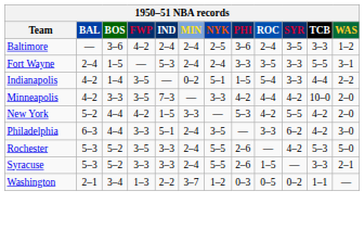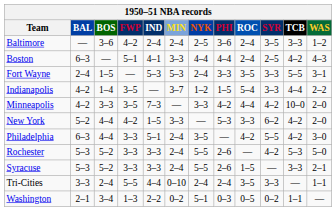 <table class="wikitable" style="font-size:95%; text-align:center;">
 <tr>
 <th colspan=12>1950–51 NBA records</th>
 </tr>
 <tr>
 <th width=100>Team</th>
 <th style="background:#003EA4;color:#FFFFFF;width=35">BAL</th>
 <th style="background:#006400;color:#FFFFFF;width=35">BOS</th>
 <th style="background:#012F6B;color:#D40032;width=35">FWP</th>
 <th style="background:#012F6B;color:#FFFFFF;width=35">IND</th>
 <th style="background:#7BA4DB;color:#FBE122;width=35">MIN</th>
 <th style="background:#003EA4;color:#E85109;width=35">NYK</th>
 <th style="background:#012F6B;color:#D50033;width=35">PHI</th>
 <th style="background:#0050B0;color:#FFFFFF;width=35">ROC</th>
 <th style="background:#012F6B;color:#D50033;width=35">SYR</th>
 <th style="background:#000000;color:#FFFFFF;width=35">TCB</th>
 <th style="background:#046B38;color:#FECD2A;width=35">WAS</th>
 </tr>
 <tr>
 <td style="text-align:left;"><a href='#'>Baltimore</a></td>
 <td>—</td>
 <td>3–6</td>
 <td>4–2</td>
 <td>2–4</td>
 <td>2–4</td>
 <td>2–5</td>
 <td>3–6</td>
 <td>2–4</td>
 <td>3–5</td>
 <td>3–3</td>
 <td>1–2</td>
 </tr>
 <tr>
+<td style="text-align:left;"><a href='#'>Boston</a></td>
+<td>6–3</td>
+<td>—</td>
+<td>5–1</td>
+<td>4–1</td>
+<td>3–3</td>
+<td>4–4</td>
+<td>4–4</td>
+<td>2–4</td>
+<td>2–5</td>
+<td>4–2</td>
+<td>4–3</td>
+</tr>
+<tr>
 <td style="text-align:left;"><a href='#'>Fort Wayne</a></td>
 <td>2–4</td>
 <td>1–5</td>
 <td>—</td>
 <td>5–3</td>
-<td>2–4</td>
+<td>5–3</td>
 <td>2–4</td>
 <td>3–3</td>
 <td>3–5</td>
 <td>3–3</td>
 <td>5–5</td>
 <td>3–1</td>
 </tr>
 <tr>
 <td style="text-align:left;"><a href='#'>Indianapolis</a></td>
 <td>4–2</td>
 <td>1–4</td>
 <td>3–5</td>
 <td>—</td>
-<td>0–2</td>
-<td>5–1</td>
+<td>3–7</td>
+<td>1–2</td>
 <td>1–5</td>
 <td>5–4</td>
 <td>3–3</td>
 <td>4–4</td>
 <td>2–2</td>
 </tr>
 <tr>
 <td style="text-align:left;"><a href='#'>Minneapolis</a></td>
 <td>4–2</td>
 <td>3–3</td>
 <td>3–5</td>
 <td>7–3</td>
 <td>—</td>
 <td>3–3</td>
 <td>4–2</td>
 <td>4–4</td>
 <td>4–2</td>
 <td>10–0</td>
 <td>2–0</td>
 </tr>
 <tr>
 <td style="text-align:left;"><a href='#'>New York</a></td>
 <td>5–2</td>
 <td>4–4</td>
 <td>4–2</td>
 <td>1–5</td>
 <td>3–3</td>
 <td>—</td>
 <td>5–3</td>
-<td>4–2</td>
-<td>5–5</td>
+<td>3–3</td>
+<td>6–2</td>
 <td>4–2</td>
 <td>2–0</td>
 </tr>
 <tr>
 <td style="text-align:left;"><a href='#'>Philadelphia</a></td>
 <td>6–3</td>
 <td>4–4</td>
 <td>3–3</td>
 <td>5–1</td>
 <td>2–4</td>
 <td>3–5</td>
 <td>—</td>
-<td>3–3</td>
-<td>6–2</td>
+<td>4–2</td>
+<td>5–5</td>
 <td>4–2</td>
 <td>3–0</td>
 </tr>
 <tr>
 <td style="text-align:left;"><a href='#'>Rochester</a></td>
 <td>5–3</td>
 <td>5–2</td>
-<td>3–5</td>
+<td>3–3</td>
 <td>3–3</td>
 <td>2–4</td>
 <td>5–5</td>
 <td>2–6</td>
 <td>—</td>
 <td>4–2</td>
 <td>5–3</td>
 <td>5–0</td>
 </tr>
 <tr>
 <td style="text-align:left;"><a href='#'>Syracuse</a></td>
 <td>5–3</td>
 <td>5–2</td>
 <td>3–3</td>
 <td>3–3</td>
 <td>2–4</td>
 <td>5–5</td>
 <td>2–6</td>
 <td>1–5</td>
 <td>—</td>
 <td>3–3</td>
 <td>2–1</td>
 </tr>
 <tr>
+<td style="text-align:left;">Tri-Cities</td>
+<td>3–3</td>
+<td>2–4</td>
+<td>5–5</td>
+<td>4–4</td>
+<td>0–10</td>
+<td>2–4</td>
+<td>2–4</td>
+<td>3–5</td>
+<td>3–3</td>
+<td>—</td>
+<td>1–1</td>
+</tr>
+<tr>
 <td style="text-align:left;"><a href='#'>Washington</a></td>
 <td>2–1</td>
 <td>3–4</td>
 <td>1–3</td>
 <td>2–2</td>
-<td>3–7</td>
-<td>1–2</td>
+<td>0–2</td>
+<td>5–1</td>
 <td>0–3</td>
 <td>0–5</td>
 <td>0–2</td>
 <td>1–1</td>
 <td>—</td>
 </tr>
 </table>
